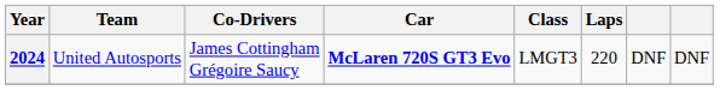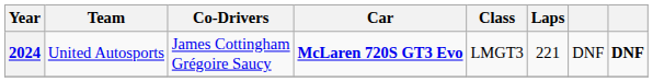 <table class="wikitable" style="text-align:center; font-size:90%">
 <tr>
 <th>Year</th>
 <th>Team</th>
 <th>Co-Drivers</th>
 <th>Car</th>
 <th>Class</th>
 <th>Laps</th>
 <th></th>
 <th></th>
 </tr>
 <tr>
 <th><a href='#'>2024</a></th>
 <td align="left"> <a href='#'>United Autosports</a></td>
 <td align="left"> <a href='#'>James Cottingham</a><br> <a href='#'>Grégoire Saucy</a></td>
 <td align="left"><strong><a href='#'>McLaren 720S GT3 Evo</a></strong></td>
 <td>LMGT3</td>
-<td>220</td>
+<td>221</td>
 <td>DNF</td>
-<td>DNF</td>
+<td><strong>DNF</strong></td>
 </tr>
 <tr>
 </tr>
 </table>
